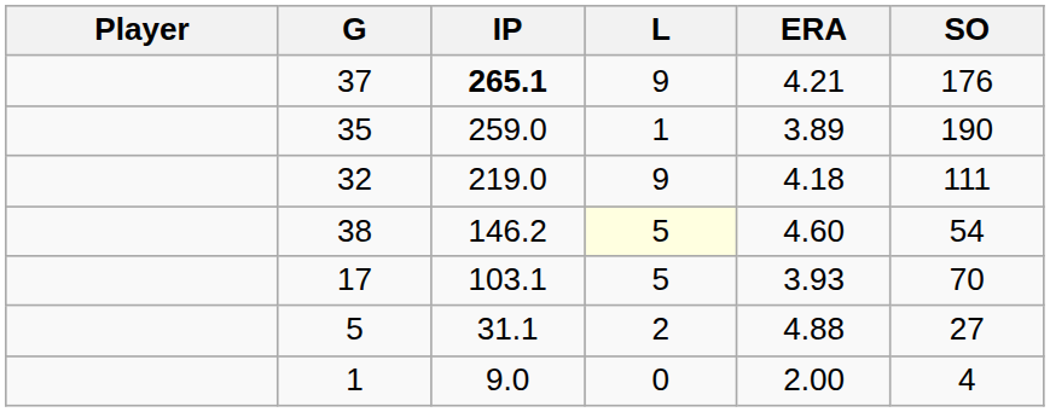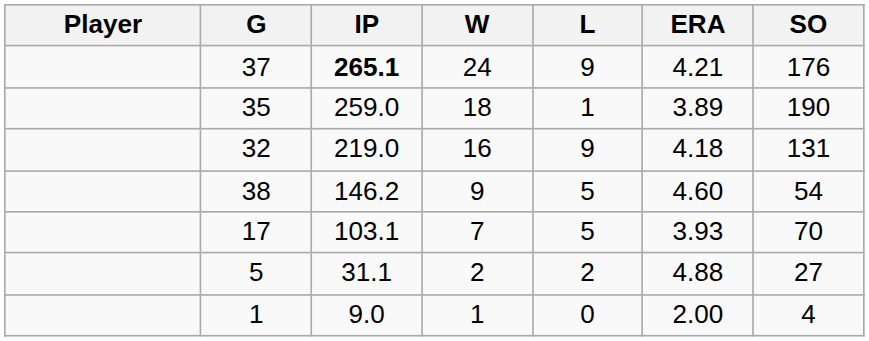 <table class="wikitable sortable">
 <tr>
 <th bgcolor="#DDDDFF" width="16%">Player</th>
 <th bgcolor="#DDDDFF" width="9%">G</th>
 <th bgcolor="#DDDDFF" width="9%">IP</th>
+<th bgcolor="#DDDDFF" width="9%">W</th>
 <th bgcolor="#DDDDFF" width="9%">L</th>
 <th bgcolor="#DDDDFF" width="9%">ERA</th>
 <th bgcolor="#DDDDFF" width="9%">SO</th>
 </tr>
 <tr align="center">
 <td></td>
 <td>37</td>
 <td><strong>265.1</strong></td>
+<td>24</td>
 <td>9</td>
 <td>4.21</td>
 <td>176</td>
 </tr>
 <tr align="center">
 <td></td>
 <td>35</td>
 <td>259.0</td>
+<td>18</td>
 <td>1</td>
 <td>3.89</td>
 <td>190</td>
 </tr>
 <tr align="center">
 <td></td>
 <td>32</td>
 <td>219.0</td>
+<td>16</td>
 <td>9</td>
 <td>4.18</td>
-<td>111</td>
+<td>131</td>
 </tr>
 <tr align="center">
 <td></td>
 <td>38</td>
 <td>146.2</td>
-<td style="background: lightyellow;">5</td>
+<td>9</td>
+<td>5</td>
 <td>4.60</td>
 <td>54</td>
 </tr>
 <tr align="center">
 <td></td>
 <td>17</td>
 <td>103.1</td>
+<td>7</td>
 <td>5</td>
 <td>3.93</td>
 <td>70</td>
 </tr>
 <tr align="center">
 <td></td>
 <td>5</td>
 <td>31.1</td>
 <td>2</td>
+<td>2</td>
 <td>4.88</td>
 <td>27</td>
 </tr>
 <tr align="center">
 <td></td>
 <td>1</td>
 <td>9.0</td>
+<td>1</td>
 <td>0</td>
 <td>2.00</td>
 <td>4</td>
 </tr>
 </table>
